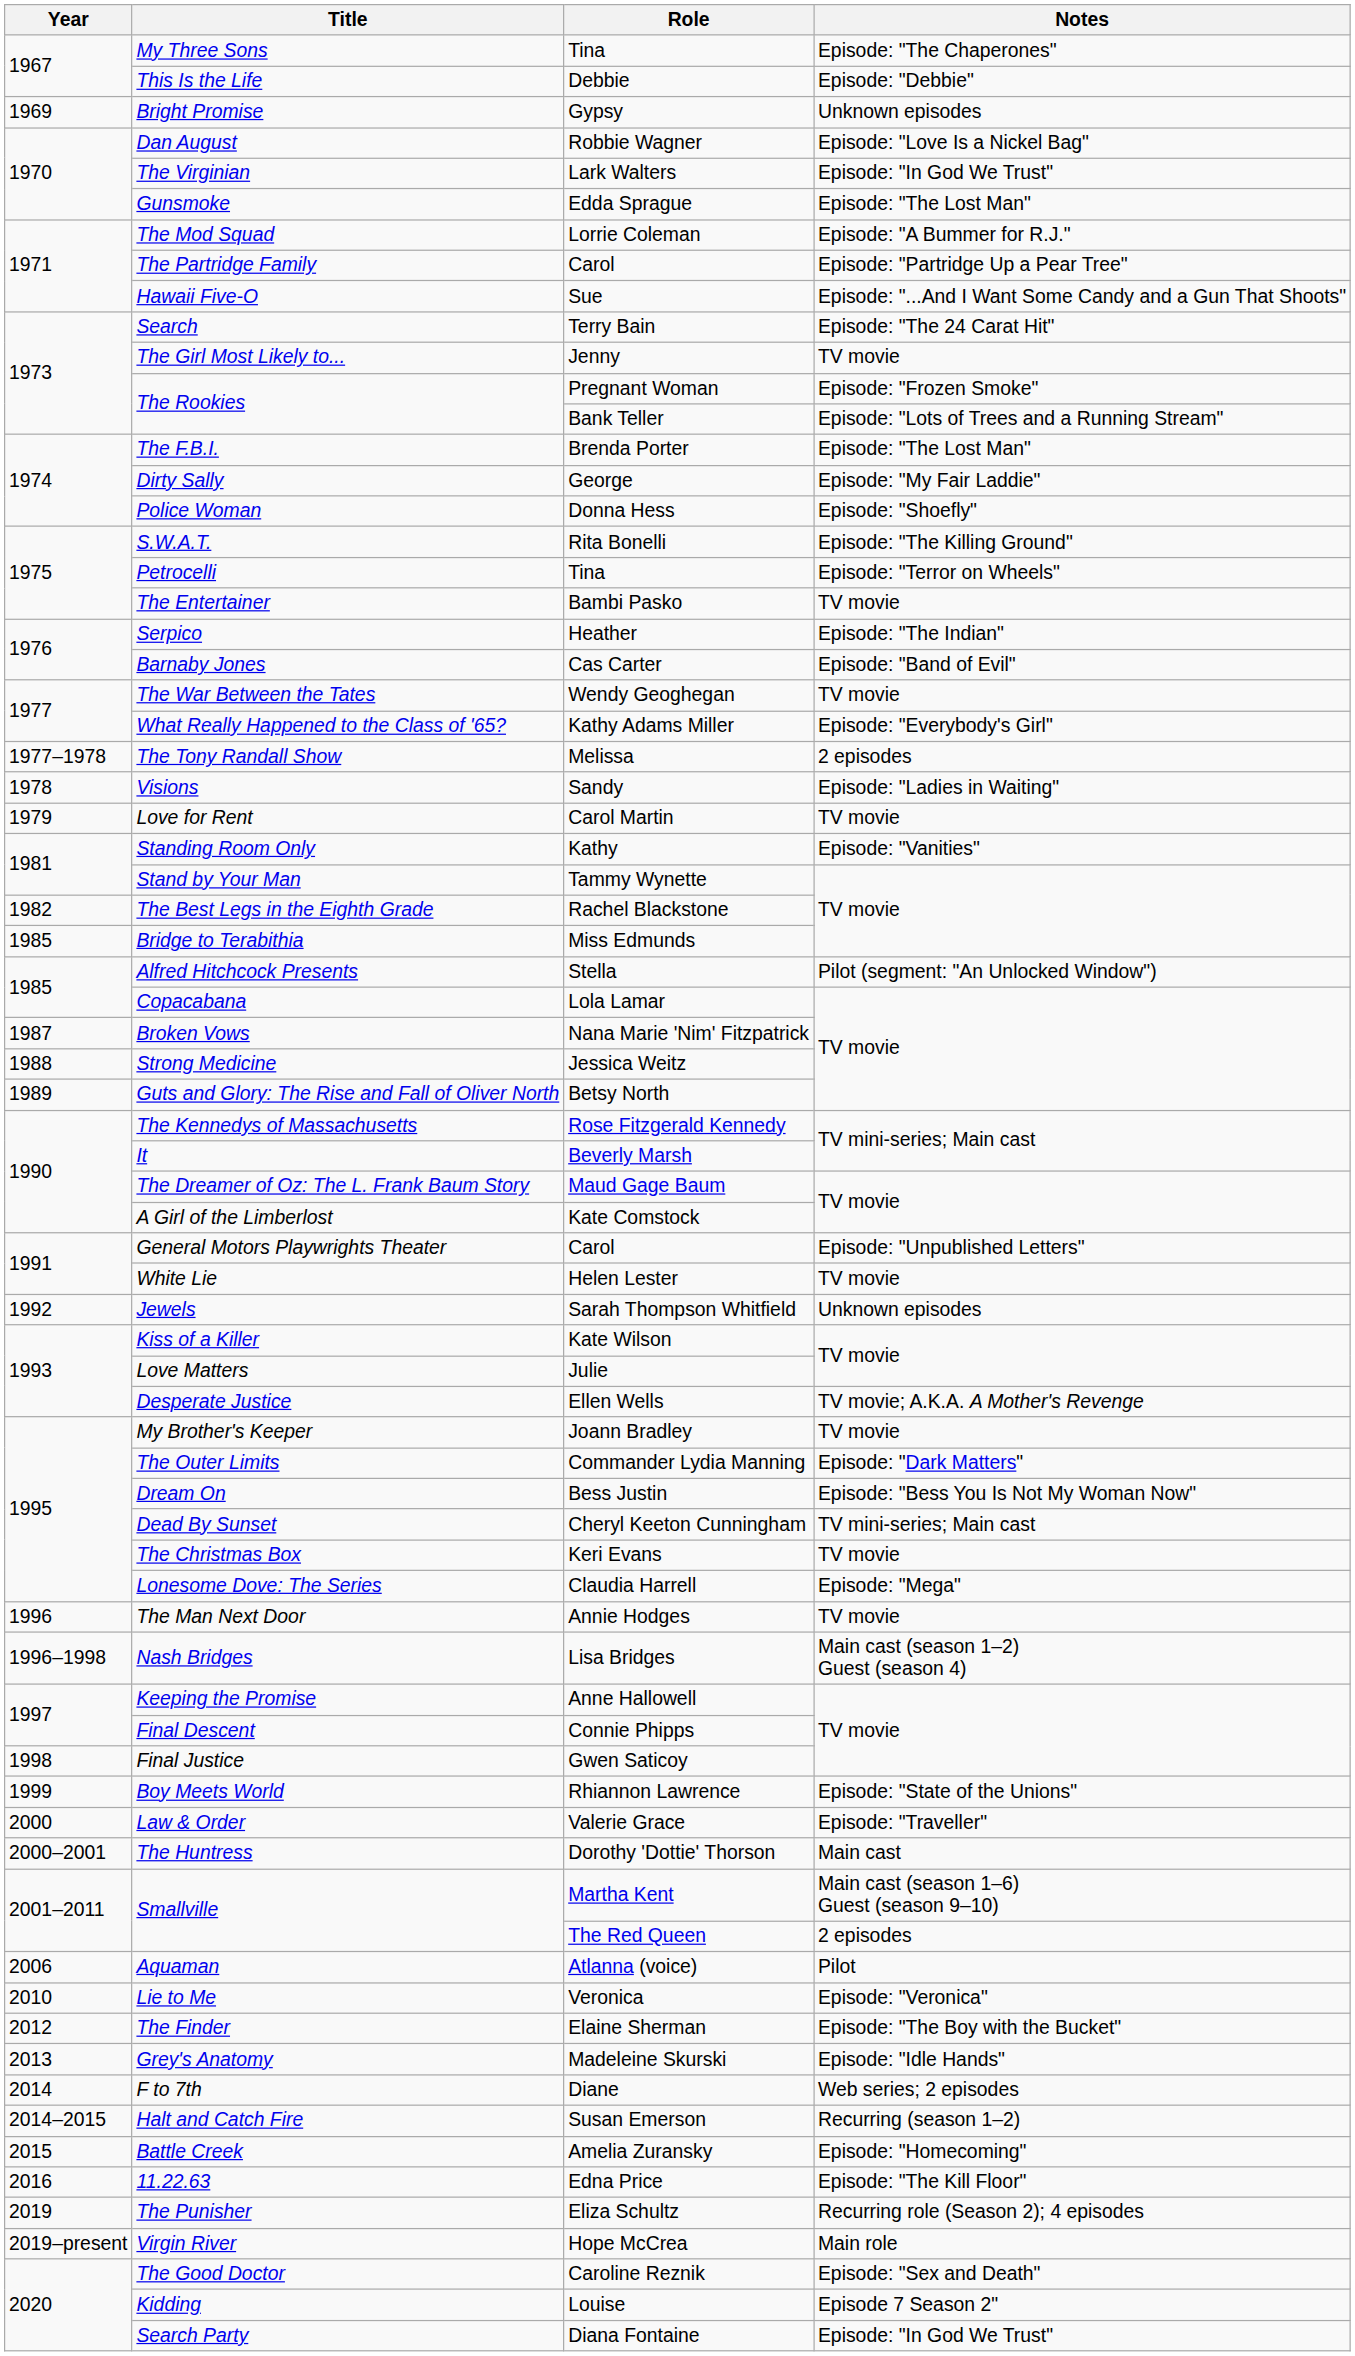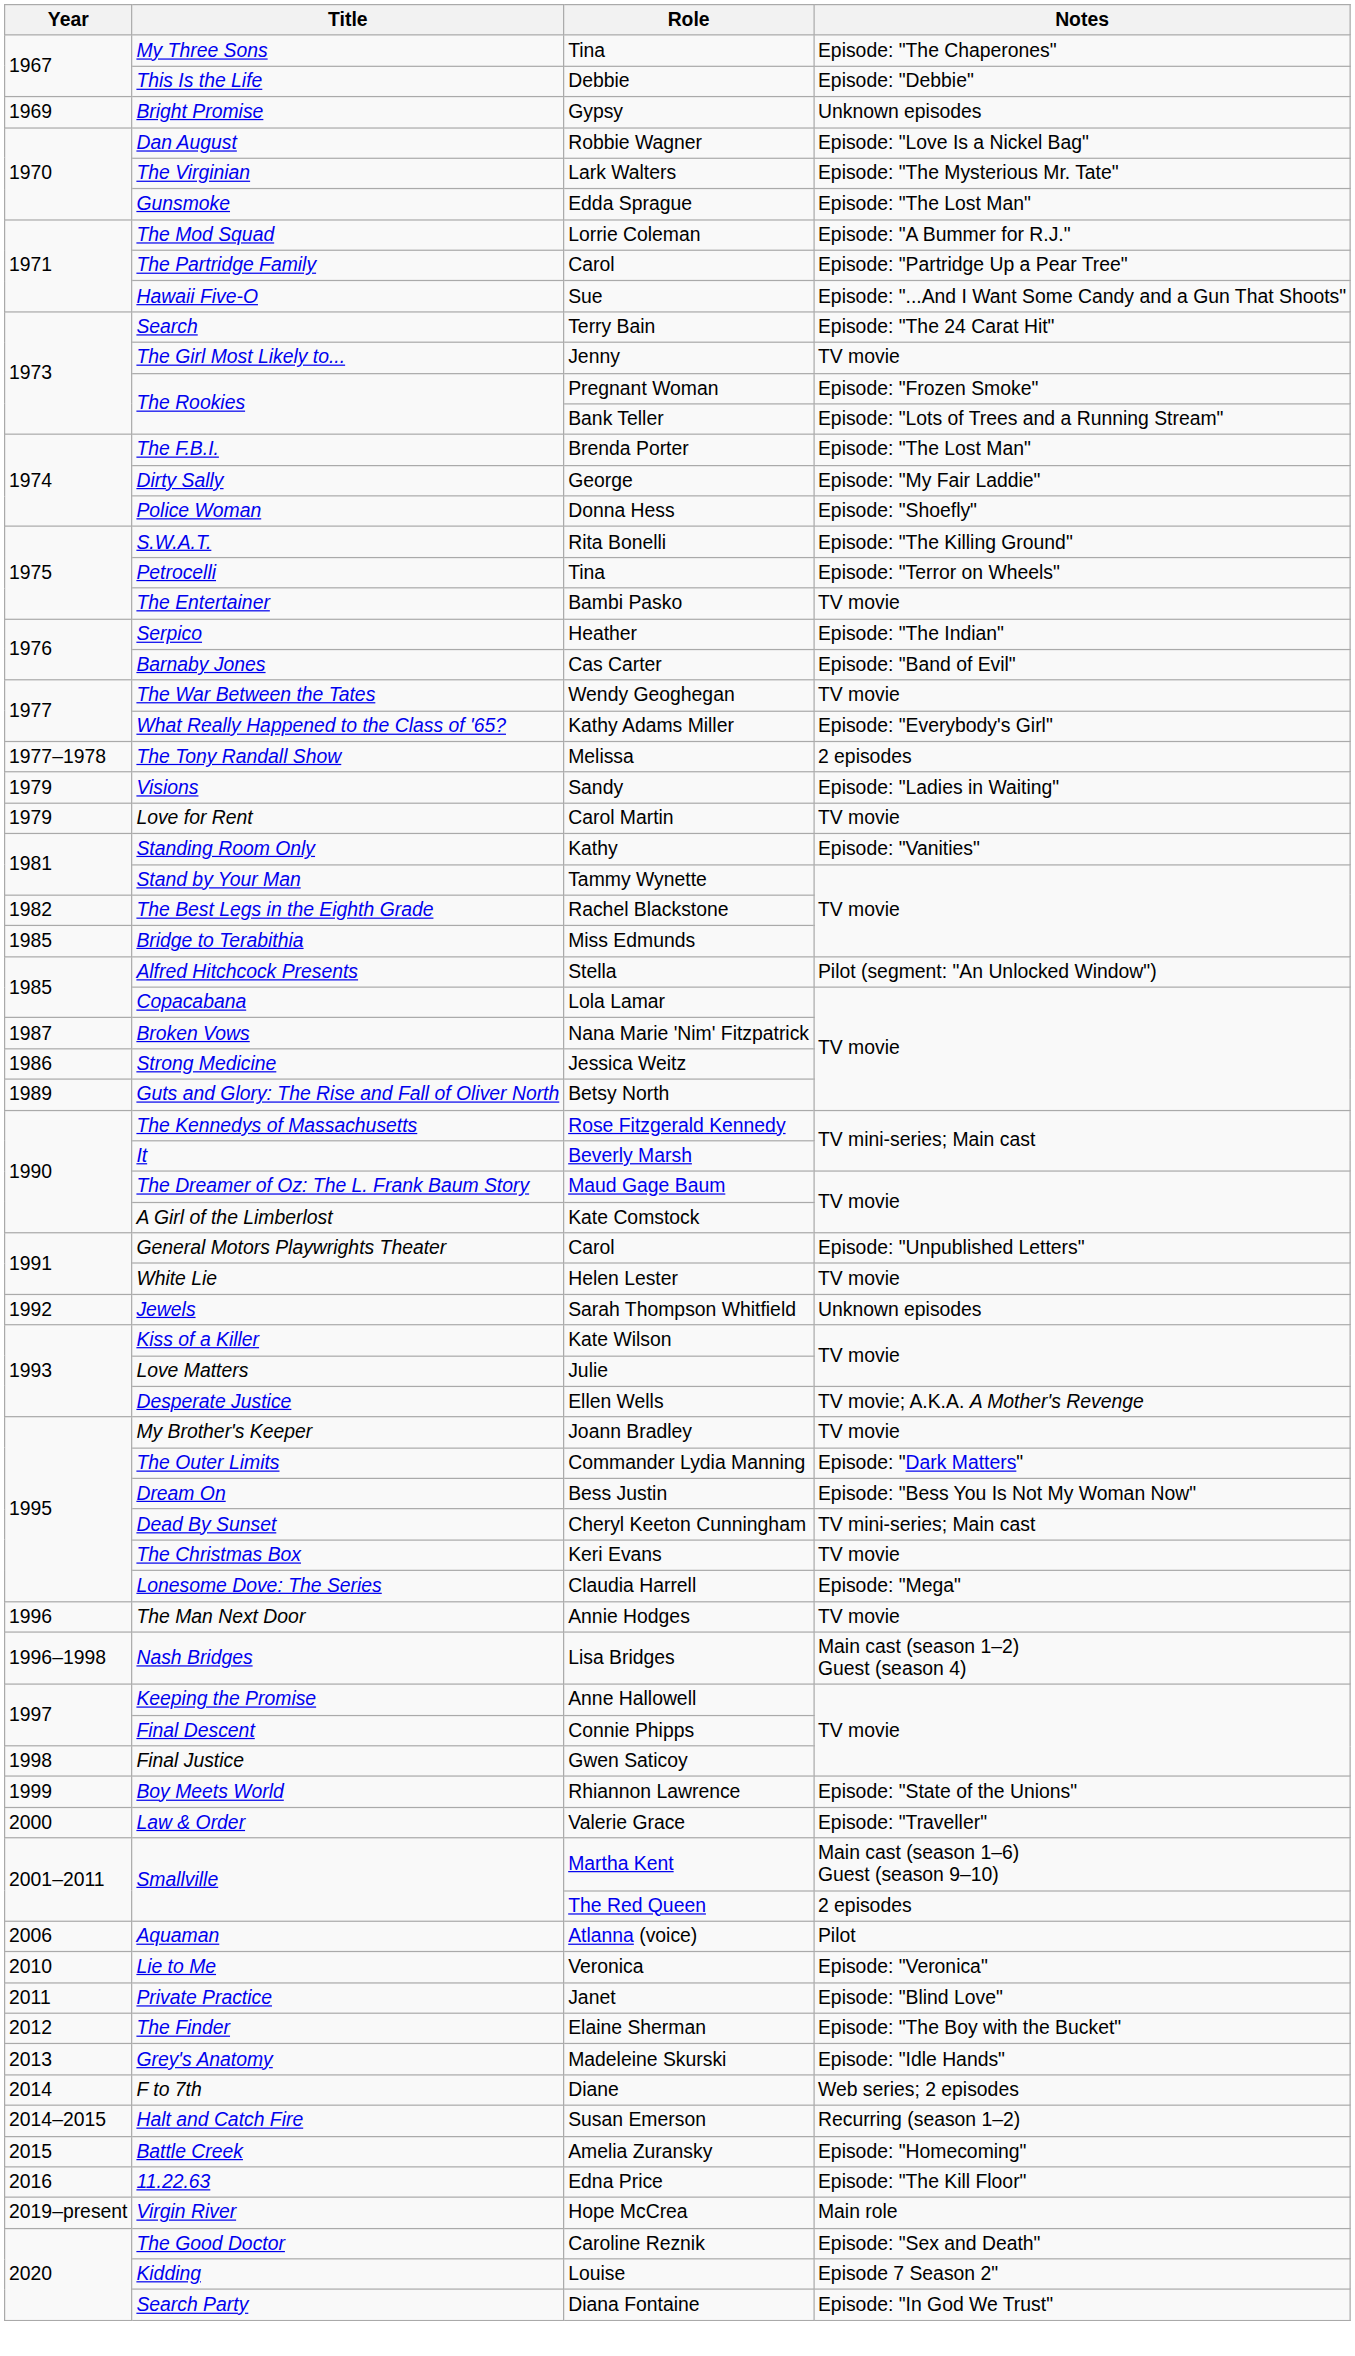 <table class="wikitable sortable">
 <tr>
 <th>Year</th>
 <th>Title</th>
 <th>Role</th>
 <th>Notes</th>
 </tr>
 <tr>
 <td rowspan="2">1967</td>
 <td><em><a href='#'>My Three Sons</a></em></td>
 <td>Tina</td>
 <td>Episode: "The Chaperones"</td>
 </tr>
 <tr>
 <td><em><a href='#'>This Is the Life</a></em></td>
 <td>Debbie</td>
 <td>Episode: "Debbie"</td>
 </tr>
 <tr>
 <td>1969</td>
 <td><em><a href='#'>Bright Promise</a></em></td>
 <td>Gypsy</td>
 <td>Unknown episodes</td>
 </tr>
 <tr>
 <td rowspan="3">1970</td>
 <td><em><a href='#'>Dan August</a></em></td>
 <td>Robbie Wagner</td>
 <td>Episode: "Love Is a Nickel Bag"</td>
 </tr>
 <tr>
 <td><em><a href='#'>The Virginian</a></em></td>
 <td>Lark Walters</td>
-<td>Episode: "In God We Trust"</td>
+<td>Episode: "The Mysterious Mr. Tate"</td>
 </tr>
 <tr>
 <td><em><a href='#'>Gunsmoke</a></em></td>
 <td>Edda Sprague</td>
 <td>Episode: "The Lost Man"</td>
 </tr>
 <tr>
 <td rowspan="3">1971</td>
 <td><em><a href='#'>The Mod Squad</a></em></td>
 <td>Lorrie Coleman</td>
 <td>Episode: "A Bummer for R.J."</td>
 </tr>
 <tr>
 <td><em><a href='#'>The Partridge Family</a></em></td>
 <td>Carol</td>
 <td>Episode: "Partridge Up a Pear Tree"</td>
 </tr>
 <tr>
 <td><em><a href='#'>Hawaii Five-O</a></em></td>
 <td>Sue</td>
 <td>Episode: "...And I Want Some Candy and a Gun That Shoots"</td>
 </tr>
 <tr>
 <td rowspan="4">1973</td>
 <td><em><a href='#'>Search</a></em></td>
 <td>Terry Bain</td>
 <td>Episode: "The 24 Carat Hit"</td>
 </tr>
 <tr>
 <td><em><a href='#'>The Girl Most Likely to...</a></em></td>
 <td>Jenny</td>
 <td>TV movie</td>
 </tr>
 <tr>
 <td rowspan="2"><em><a href='#'>The Rookies</a></em></td>
 <td>Pregnant Woman</td>
 <td>Episode: "Frozen Smoke"</td>
 </tr>
 <tr>
 <td>Bank Teller</td>
 <td>Episode: "Lots of Trees and a Running Stream"</td>
 </tr>
 <tr>
 <td rowspan="3">1974</td>
 <td><em><a href='#'>The F.B.I.</a></em></td>
 <td>Brenda Porter</td>
 <td>Episode: "The Lost Man"</td>
 </tr>
 <tr>
 <td><em><a href='#'>Dirty Sally</a></em></td>
 <td>George</td>
 <td>Episode: "My Fair Laddie"</td>
 </tr>
 <tr>
 <td><em><a href='#'>Police Woman</a></em></td>
 <td>Donna Hess</td>
 <td>Episode: "Shoefly"</td>
 </tr>
 <tr>
 <td rowspan="3">1975</td>
 <td><em><a href='#'>S.W.A.T.</a></em></td>
 <td>Rita Bonelli</td>
 <td>Episode: "The Killing Ground"</td>
 </tr>
 <tr>
 <td><em><a href='#'>Petrocelli</a></em></td>
 <td>Tina</td>
 <td>Episode: "Terror on Wheels"</td>
 </tr>
 <tr>
 <td><em><a href='#'>The Entertainer</a></em></td>
 <td>Bambi Pasko</td>
 <td>TV movie</td>
 </tr>
 <tr>
 <td rowspan="2">1976</td>
 <td><em><a href='#'>Serpico</a></em></td>
 <td>Heather</td>
 <td>Episode: "The Indian"</td>
 </tr>
 <tr>
 <td><em><a href='#'>Barnaby Jones</a></em></td>
 <td>Cas Carter</td>
 <td>Episode: "Band of Evil"</td>
 </tr>
 <tr>
 <td rowspan="2">1977</td>
 <td><em><a href='#'>The War Between the Tates</a></em></td>
 <td>Wendy Geoghegan</td>
 <td>TV movie</td>
 </tr>
 <tr>
 <td><em><a href='#'>What Really Happened to the Class of '65?</a></em></td>
 <td>Kathy Adams Miller</td>
 <td>Episode: "Everybody's Girl"</td>
 </tr>
 <tr>
 <td>1977–1978</td>
 <td><em><a href='#'>The Tony Randall Show</a></em></td>
 <td>Melissa</td>
 <td>2 episodes</td>
 </tr>
 <tr>
-<td>1978</td>
+<td>1979</td>
 <td><em><a href='#'>Visions</a></em></td>
 <td>Sandy</td>
 <td>Episode: "Ladies in Waiting"</td>
 </tr>
 <tr>
 <td>1979</td>
 <td><em>Love for Rent</em></td>
 <td>Carol Martin</td>
 <td>TV movie</td>
 </tr>
 <tr>
 <td rowspan="2">1981</td>
 <td><em><a href='#'>Standing Room Only</a></em></td>
 <td>Kathy</td>
 <td>Episode: "Vanities"</td>
 </tr>
 <tr>
 <td><em><a href='#'>Stand by Your Man</a></em></td>
 <td>Tammy Wynette</td>
 <td rowspan="3">TV movie</td>
 </tr>
 <tr>
 <td>1982</td>
 <td><em><a href='#'>The Best Legs in the Eighth Grade</a></em></td>
 <td>Rachel Blackstone</td>
 </tr>
 <tr>
 <td>1985</td>
 <td><em><a href='#'>Bridge to Terabithia</a></em></td>
 <td>Miss Edmunds</td>
 </tr>
 <tr>
 <td rowspan="2">1985</td>
 <td><em><a href='#'>Alfred Hitchcock Presents</a></em></td>
 <td>Stella</td>
 <td>Pilot (segment: "An Unlocked Window")</td>
 </tr>
 <tr>
 <td><em><a href='#'>Copacabana</a></em></td>
 <td>Lola Lamar</td>
 <td rowspan="4">TV movie</td>
 </tr>
 <tr>
 <td>1987</td>
 <td><em><a href='#'>Broken Vows</a></em></td>
 <td>Nana Marie 'Nim' Fitzpatrick</td>
 </tr>
 <tr>
-<td>1988</td>
+<td>1986</td>
 <td><em><a href='#'>Strong Medicine</a></em></td>
 <td>Jessica Weitz</td>
 </tr>
 <tr>
 <td>1989</td>
 <td><em><a href='#'>Guts and Glory: The Rise and Fall of Oliver North</a></em></td>
 <td>Betsy North</td>
 </tr>
 <tr>
 <td rowspan="4">1990</td>
 <td><em><a href='#'>The Kennedys of Massachusetts</a></em></td>
 <td><a href='#'>Rose Fitzgerald Kennedy</a></td>
 <td rowspan="2">TV mini-series; Main cast</td>
 </tr>
 <tr>
 <td><em><a href='#'>It</a></em></td>
 <td><a href='#'>Beverly Marsh</a></td>
 </tr>
 <tr>
 <td><em><a href='#'>The Dreamer of Oz: The L. Frank Baum Story</a></em></td>
 <td><a href='#'>Maud Gage Baum</a></td>
 <td rowspan="2">TV movie</td>
 </tr>
 <tr>
 <td><em>A Girl of the Limberlost</em></td>
 <td>Kate Comstock</td>
 </tr>
 <tr>
 <td rowspan="2">1991</td>
 <td><em>General Motors Playwrights Theater</em></td>
 <td>Carol</td>
 <td>Episode: "Unpublished Letters"</td>
 </tr>
 <tr>
 <td><em>White Lie</em></td>
 <td>Helen Lester</td>
 <td>TV movie</td>
 </tr>
 <tr>
 <td>1992</td>
 <td><em><a href='#'>Jewels</a></em></td>
 <td>Sarah Thompson Whitfield</td>
 <td>Unknown episodes</td>
 </tr>
 <tr>
 <td rowspan="3">1993</td>
 <td><em><a href='#'>Kiss of a Killer</a></em></td>
 <td>Kate Wilson</td>
 <td rowspan="2">TV movie</td>
 </tr>
 <tr>
 <td><em>Love Matters</em></td>
 <td>Julie</td>
 </tr>
 <tr>
 <td><em><a href='#'>Desperate Justice</a></em></td>
 <td>Ellen Wells</td>
 <td>TV movie; A.K.A. <em>A Mother's Revenge</em></td>
 </tr>
 <tr>
 <td rowspan="6">1995</td>
 <td><em>My Brother's Keeper</em></td>
 <td>Joann Bradley</td>
 <td>TV movie</td>
 </tr>
 <tr>
 <td><em><a href='#'>The Outer Limits</a></em></td>
 <td>Commander Lydia Manning</td>
 <td>Episode: "<a href='#'>Dark Matters</a>"</td>
 </tr>
 <tr>
 <td><em><a href='#'>Dream On</a></em></td>
 <td>Bess Justin</td>
 <td>Episode: "Bess You Is Not My Woman Now"</td>
 </tr>
 <tr>
 <td><em><a href='#'>Dead By Sunset</a></em></td>
 <td>Cheryl Keeton Cunningham</td>
 <td>TV mini-series; Main cast</td>
 </tr>
 <tr>
 <td><em><a href='#'>The Christmas Box</a></em></td>
 <td>Keri Evans</td>
 <td>TV movie</td>
 </tr>
 <tr>
 <td><em><a href='#'>Lonesome Dove: The Series</a></em></td>
 <td>Claudia Harrell</td>
 <td>Episode: "Mega"</td>
 </tr>
 <tr>
 <td>1996</td>
 <td><em>The Man Next Door</em></td>
 <td>Annie Hodges</td>
 <td>TV movie</td>
 </tr>
 <tr>
 <td>1996–1998</td>
 <td><em><a href='#'>Nash Bridges</a></em></td>
 <td>Lisa Bridges</td>
 <td>Main cast (season 1–2)<br>Guest (season 4)</td>
 </tr>
 <tr>
 <td rowspan="2">1997</td>
 <td><em><a href='#'>Keeping the Promise</a></em></td>
 <td>Anne Hallowell</td>
 <td rowspan="3">TV movie</td>
 </tr>
 <tr>
 <td><em><a href='#'>Final Descent</a></em></td>
 <td>Connie Phipps</td>
 </tr>
 <tr>
 <td>1998</td>
 <td><em>Final Justice</em></td>
 <td>Gwen Saticoy</td>
 </tr>
 <tr>
 <td>1999</td>
 <td><em><a href='#'>Boy Meets World</a></em></td>
 <td>Rhiannon Lawrence</td>
 <td>Episode: "State of the Unions"</td>
 </tr>
 <tr>
 <td>2000</td>
 <td><em><a href='#'>Law & Order</a></em></td>
 <td>Valerie Grace</td>
 <td>Episode: "Traveller"</td>
 </tr>
 <tr>
-<td>2000–2001</td>
-<td><em><a href='#'>The Huntress</a></em></td>
-<td>Dorothy 'Dottie' Thorson</td>
-<td>Main cast</td>
-</tr>
-<tr>
 <td rowspan="2">2001–2011</td>
 <td rowspan="2"><em><a href='#'>Smallville</a></em></td>
 <td><a href='#'>Martha Kent</a></td>
 <td>Main cast (season 1–6)<br>Guest (season 9–10)</td>
 </tr>
 <tr>
 <td><a href='#'>The Red Queen</a></td>
 <td>2 episodes</td>
 </tr>
 <tr>
 <td>2006</td>
 <td><em><a href='#'>Aquaman</a></em></td>
 <td><a href='#'>Atlanna</a> (voice)</td>
 <td>Pilot</td>
 </tr>
 <tr>
 <td>2010</td>
 <td><em><a href='#'>Lie to Me</a></em></td>
 <td>Veronica</td>
 <td>Episode: "Veronica"</td>
+</tr>
+<tr>
+<td>2011</td>
+<td><em><a href='#'>Private Practice</a></em></td>
+<td>Janet</td>
+<td>Episode: "Blind Love"</td>
 </tr>
 <tr>
 <td>2012</td>
 <td><em><a href='#'>The Finder</a></em></td>
 <td>Elaine Sherman</td>
 <td>Episode: "The Boy with the Bucket"</td>
 </tr>
 <tr>
 <td>2013</td>
 <td><em><a href='#'>Grey's Anatomy</a></em></td>
 <td>Madeleine Skurski</td>
 <td>Episode: "Idle Hands"</td>
 </tr>
 <tr>
 <td>2014</td>
 <td><em>F to 7th</em></td>
 <td>Diane</td>
 <td>Web series; 2 episodes</td>
 </tr>
 <tr>
 <td>2014–2015</td>
 <td><em><a href='#'>Halt and Catch Fire</a></em></td>
 <td>Susan Emerson</td>
 <td>Recurring (season 1–2)</td>
 </tr>
 <tr>
 <td>2015</td>
 <td><em><a href='#'>Battle Creek</a></em></td>
 <td>Amelia Zuransky</td>
 <td>Episode: "Homecoming"</td>
 </tr>
 <tr>
 <td>2016</td>
 <td><em><a href='#'>11.22.63</a></em></td>
 <td>Edna Price</td>
 <td>Episode: "The Kill Floor"</td>
 </tr>
 <tr>
-<td>2019</td>
-<td><em><a href='#'>The Punisher</a></em></td>
-<td>Eliza Schultz</td>
-<td>Recurring role (Season 2); 4 episodes</td>
-</tr>
-<tr>
 <td>2019–present</td>
 <td><em><a href='#'>Virgin River</a></em></td>
 <td>Hope McCrea</td>
 <td>Main role</td>
 </tr>
 <tr>
 <td rowspan="3">2020</td>
 <td><em><a href='#'>The Good Doctor</a></em></td>
 <td>Caroline Reznik</td>
 <td>Episode: "Sex and Death"</td>
 </tr>
 <tr>
 <td><em><a href='#'>Kidding</a></em></td>
 <td>Louise</td>
 <td>Episode 7 Season 2"</td>
 </tr>
 <tr>
 <td><em><a href='#'>Search Party</a></em></td>
 <td>Diana Fontaine</td>
 <td>Episode: "In God We Trust"</td>
 </tr>
 </table>
